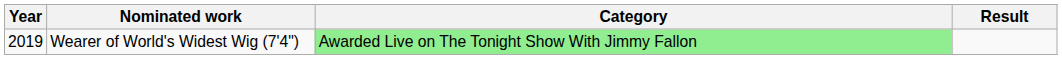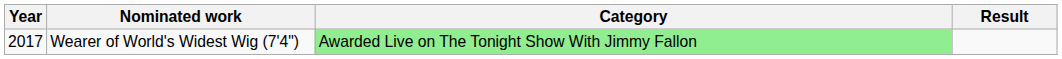 <table class=wikitable>
 <tr>
 <th width=4%>Year</th>
 <th width=25.5%>Nominated work</th>
 <th width=60.5%>Category</th>
 <th width=10%>Result</th>
 </tr>
 <tr>
-<td>2019</td>
+<td>2017</td>
 <td>Wearer of World's Widest Wig (7'4")</td>
 <td style="background: lightgreen;">Awarded Live on The Tonight Show With Jimmy Fallon</td>
 <td></td>
 </tr>
 </table>
